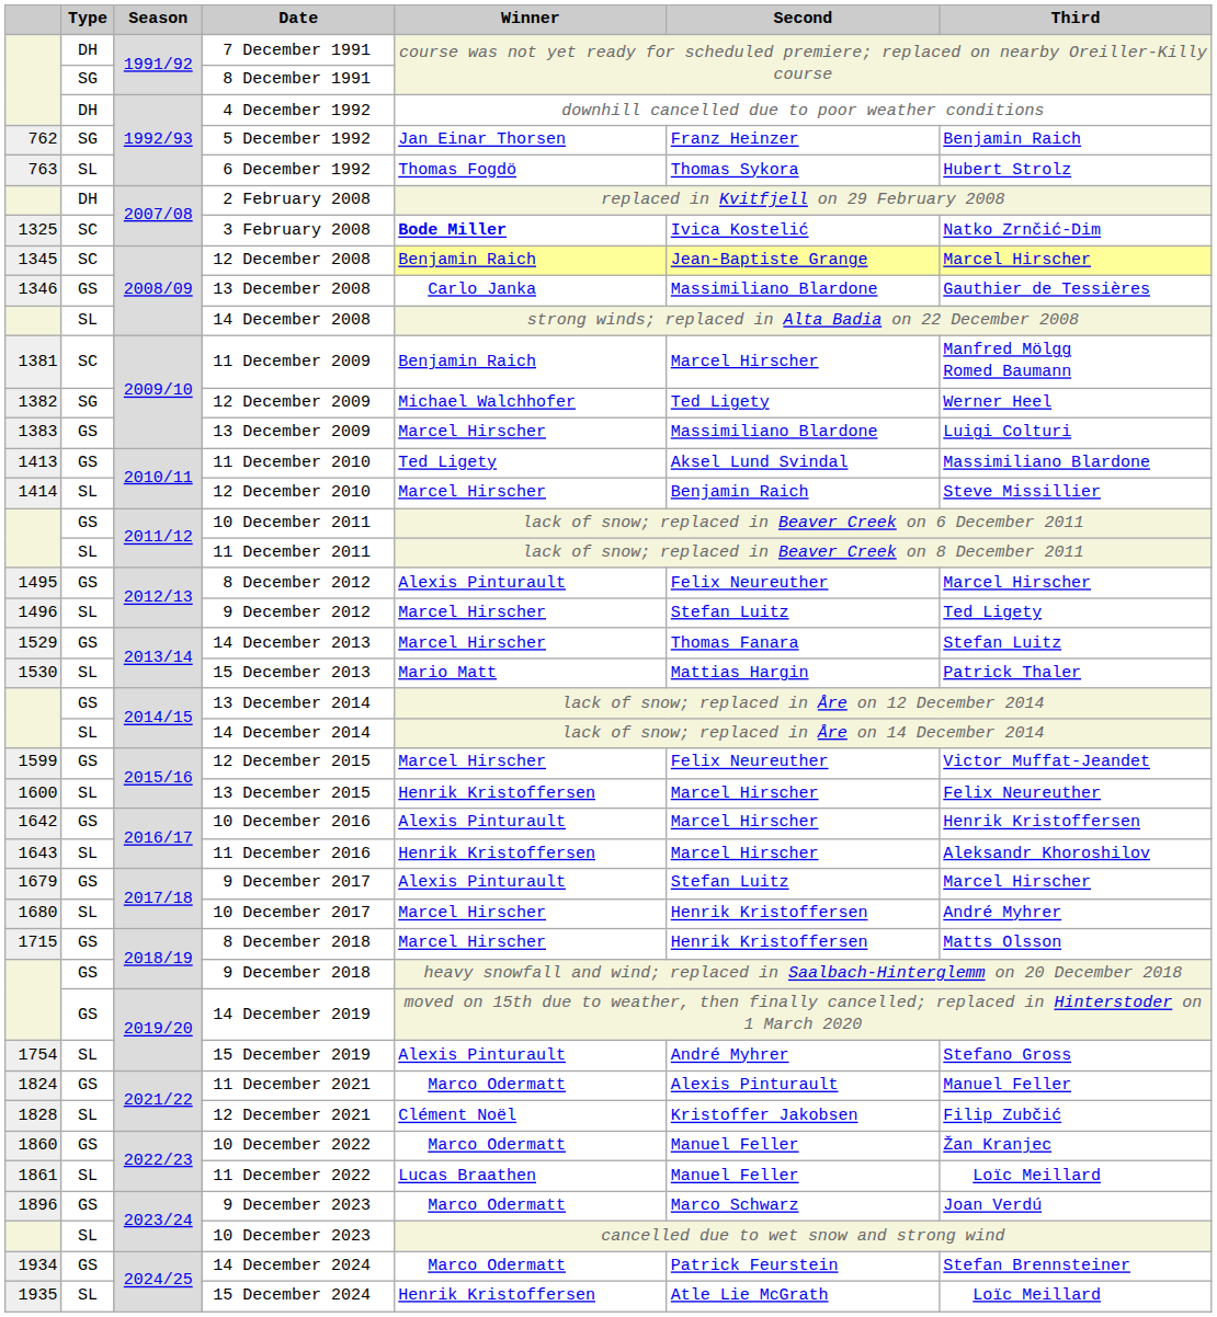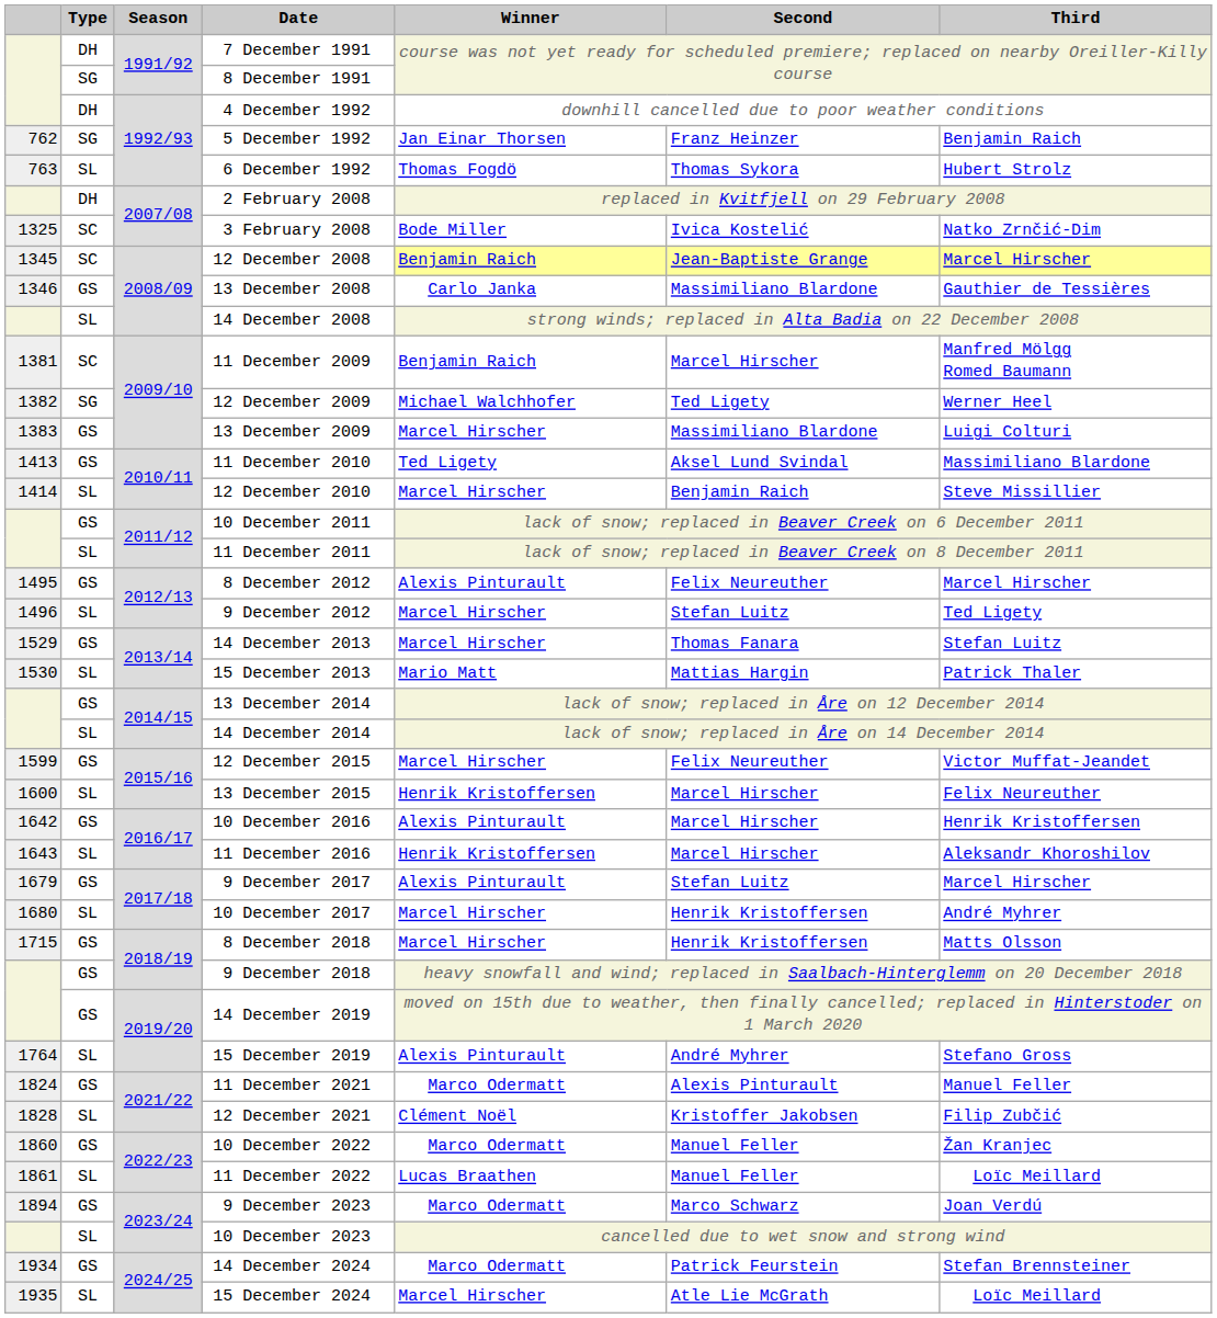 <table class="wikitable plainrowheaders" style="background:#fff; font-size:86%; line-height:15px; border:grey solid 1px; border-collapse:collapse;">
 <tr>
 <th style="background-color: #ccc;" width="33"></th>
 <th style="background-color: #ccc;" width="30">Type</th>
 <th style="background-color: #ccc;" width="55">Season</th>
 <th style="background-color: #ccc;" width="125">Date</th>
 <th style="background:#ccc;" width="180">Winner</th>
 <th style="background:#ccc;" width="180">Second</th>
 <th style="background:#ccc;" width="180">Third</th>
 </tr>
 <tr>
 <td bgcolor=#F5F5DC rowspan=3></td>
 <td align=center>DH</td>
 <td bgcolor=gainsboro align=center rowspan=2><a href='#'>1991/92</a></td>
 <td align=right>7 December 1991  </td>
 <td colspan=3 rowspan=2 bgcolor=#F5F5DC align=center style=color:#696969><em>course was not yet ready for scheduled premiere; replaced on nearby Oreiller-Killy course</em></td>
 </tr>
 <tr>
 <td align=center>SG</td>
 <td align=right>8 December 1991  </td>
 </tr>
 <tr>
 <td align=center>DH</td>
 <td bgcolor=gainsboro align=center rowspan=3><a href='#'>1992/93</a></td>
 <td align=right>4 December 1992  </td>
 <td colspan=3 align=center style=color:#696969><em>downhill cancelled due to poor weather conditions</em></td>
 </tr>
 <tr>
 <td align=right align=center bgcolor="#EFEFEF">762</td>
 <td align=center>SG</td>
 <td align=right>5 December 1992  </td>
 <td> <a href='#'>Jan Einar Thorsen</a></td>
 <td> <a href='#'>Franz Heinzer</a></td>
 <td> <a href='#'>Benjamin Raich</a></td>
 </tr>
 <tr>
 <td align=right align=center bgcolor="#EFEFEF">763</td>
 <td align=center>SL</td>
 <td align=right>6 December 1992  </td>
 <td> <a href='#'>Thomas Fogdö</a></td>
 <td> <a href='#'>Thomas Sykora</a></td>
 <td> <a href='#'>Hubert Strolz</a></td>
 </tr>
 <tr>
 <td align=right align=center bgcolor="#F5F5DC"></td>
 <td align=center>DH</td>
 <td bgcolor=gainsboro align=center rowspan=2><a href='#'>2007/08</a></td>
 <td align=right>2 February 2008  </td>
 <td colspan=3 align=center bgcolor=#F5F5DC style=color:#696969><em>replaced in <a href='#'>Kvitfjell</a> on 29 February 2008</em></td>
 </tr>
 <tr>
 <td align=right align=center bgcolor="#EFEFEF">1325</td>
 <td align=center>SC</td>
 <td align=right>3 February 2008  </td>
-<td><strong> <a href='#'>Bode Miller</a></strong></td>
+<td> <a href='#'>Bode Miller</a></td>
 <td> <a href='#'>Ivica Kostelić</a></td>
 <td> <a href='#'>Natko Zrnčić-Dim</a></td>
 </tr>
 <tr>
 <td align=right align=center bgcolor="#EFEFEF">1345</td>
 <td align=center>SC</td>
 <td bgcolor=gainsboro align=center rowspan=3><a href='#'>2008/09</a></td>
 <td align=right>12 December 2008  </td>
 <td bgcolor=#FFFF99> <a href='#'>Benjamin Raich</a></td>
 <td bgcolor=#FFFF99> <a href='#'>Jean-Baptiste Grange</a></td>
 <td bgcolor=#FFFF99> <a href='#'>Marcel Hirscher</a></td>
 </tr>
 <tr>
 <td align=right align=center bgcolor="#EFEFEF">1346</td>
 <td align=center>GS</td>
 <td align=right>13 December 2008  </td>
 <td>   <a href='#'>Carlo Janka</a></td>
 <td> <a href='#'>Massimiliano Blardone</a></td>
 <td> <a href='#'>Gauthier de Tessières</a></td>
 </tr>
 <tr>
 <td align=right align=center bgcolor="#F5F5DC"></td>
 <td align=center>SL</td>
 <td align=right>14 December 2008  </td>
 <td colspan=3 align=center bgcolor=#F5F5DC style=color:#696969><em>strong winds; replaced in <a href='#'>Alta Badia</a> on 22 December 2008</em></td>
 </tr>
 <tr>
 <td align=right align=center bgcolor="#EFEFEF">1381</td>
 <td align=center>SC</td>
 <td bgcolor=gainsboro align=center rowspan=3><a href='#'>2009/10</a></td>
 <td align=right>11 December 2009  </td>
 <td> <a href='#'>Benjamin Raich</a></td>
 <td> <a href='#'>Marcel Hirscher</a></td>
 <td> <a href='#'>Manfred Mölgg</a><br> <a href='#'>Romed Baumann</a></td>
 </tr>
 <tr>
 <td align=right align=center bgcolor="#EFEFEF">1382</td>
 <td align=center>SG</td>
 <td align=right>12 December 2009  </td>
 <td> <a href='#'>Michael Walchhofer</a></td>
 <td> <a href='#'>Ted Ligety</a></td>
 <td> <a href='#'>Werner Heel</a></td>
 </tr>
 <tr>
 <td align=right align=center bgcolor="#EFEFEF">1383</td>
 <td align=center>GS</td>
 <td align=right>13 December 2009  </td>
 <td> <a href='#'>Marcel Hirscher</a></td>
 <td> <a href='#'>Massimiliano Blardone</a></td>
 <td> <a href='#'>Luigi Colturi</a></td>
 </tr>
 <tr>
 <td align=right align=center bgcolor="#EFEFEF">1413</td>
 <td align=center>GS</td>
 <td bgcolor=gainsboro align=center rowspan=2><a href='#'>2010/11</a></td>
 <td align=right>11 December 2010  </td>
 <td> <a href='#'>Ted Ligety</a></td>
 <td> <a href='#'>Aksel Lund Svindal</a></td>
 <td> <a href='#'>Massimiliano Blardone</a></td>
 </tr>
 <tr>
 <td align=right align=center bgcolor="#EFEFEF">1414</td>
 <td align=center>SL</td>
 <td align=right>12 December 2010  </td>
 <td> <a href='#'>Marcel Hirscher</a></td>
 <td> <a href='#'>Benjamin Raich</a></td>
 <td> <a href='#'>Steve Missillier</a></td>
 </tr>
 <tr>
 <td align=right align=center bgcolor="#F5F5DC" rowspan=2></td>
 <td align=center>GS</td>
 <td bgcolor=gainsboro align=center rowspan=2><a href='#'>2011/12</a></td>
 <td align=right>10 December 2011  </td>
 <td colspan=3 align=center bgcolor=#F5F5DC style=color:#696969><em>lack of snow; replaced in <a href='#'>Beaver Creek</a> on 6 December 2011</em></td>
 </tr>
 <tr>
 <td align=center>SL</td>
 <td align=right>11 December 2011  </td>
 <td colspan=3 align=center bgcolor=#F5F5DC style=color:#696969><em>lack of snow; replaced in <a href='#'>Beaver Creek</a> on 8 December 2011</em></td>
 </tr>
 <tr>
 <td align=right align=center bgcolor="#EFEFEF">1495</td>
 <td align=center>GS</td>
 <td bgcolor=gainsboro align=center rowspan=2><a href='#'>2012/13</a></td>
 <td align=right>8 December 2012  </td>
 <td> <a href='#'>Alexis Pinturault</a></td>
 <td> <a href='#'>Felix Neureuther</a></td>
 <td> <a href='#'>Marcel Hirscher</a></td>
 </tr>
 <tr>
 <td align=right align=center bgcolor="#EFEFEF">1496</td>
 <td align=center>SL</td>
 <td align=right>9 December 2012  </td>
 <td> <a href='#'>Marcel Hirscher</a></td>
 <td> <a href='#'>Stefan Luitz</a></td>
 <td> <a href='#'>Ted Ligety</a></td>
 </tr>
 <tr>
 <td align=right align=center bgcolor="#EFEFEF">1529</td>
 <td align=center>GS</td>
 <td bgcolor=gainsboro align=center rowspan=2><a href='#'>2013/14</a></td>
 <td align=right>14 December 2013  </td>
 <td> <a href='#'>Marcel Hirscher</a></td>
 <td> <a href='#'>Thomas Fanara</a></td>
 <td> <a href='#'>Stefan Luitz</a></td>
 </tr>
 <tr>
 <td align=right align=center bgcolor="#EFEFEF">1530</td>
 <td align=center>SL</td>
 <td align=right>15 December 2013  </td>
 <td> <a href='#'>Mario Matt</a></td>
 <td> <a href='#'>Mattias Hargin</a></td>
 <td> <a href='#'>Patrick Thaler</a></td>
 </tr>
 <tr>
 <td align=right align=center bgcolor="#F5F5DC" rowspan=2></td>
 <td align=center>GS</td>
 <td bgcolor=gainsboro align=center rowspan=2><a href='#'>2014/15</a></td>
 <td align=right>13 December 2014  </td>
 <td colspan=3 align=center bgcolor=#F5F5DC style=color:#696969><em>lack of snow; replaced in <a href='#'>Åre</a> on 12 December 2014</em></td>
 </tr>
 <tr>
 <td align=center>SL</td>
 <td align=right>14 December 2014  </td>
 <td colspan=3 align=center bgcolor=#F5F5DC style=color:#696969><em>lack of snow; replaced in <a href='#'>Åre</a> on 14 December 2014</em></td>
 </tr>
 <tr>
 <td align=right align=center bgcolor="#EFEFEF">1599</td>
 <td align=center>GS</td>
 <td bgcolor=gainsboro align=center rowspan=2><a href='#'>2015/16</a></td>
 <td align=right>12 December 2015  </td>
 <td> <a href='#'>Marcel Hirscher</a></td>
 <td> <a href='#'>Felix Neureuther</a></td>
 <td> <a href='#'>Victor Muffat-Jeandet</a></td>
 </tr>
 <tr>
 <td align=right align=center bgcolor="#EFEFEF">1600</td>
 <td align=center>SL</td>
 <td align=right>13 December 2015  </td>
 <td> <a href='#'>Henrik Kristoffersen</a></td>
 <td> <a href='#'>Marcel Hirscher</a></td>
 <td> <a href='#'>Felix Neureuther</a></td>
 </tr>
 <tr>
 <td align=right align=center bgcolor="#EFEFEF">1642</td>
 <td align=center>GS</td>
 <td bgcolor=gainsboro align=center rowspan=2><a href='#'>2016/17</a></td>
 <td align=right>10 December 2016  </td>
 <td> <a href='#'>Alexis Pinturault</a></td>
 <td> <a href='#'>Marcel Hirscher</a></td>
 <td> <a href='#'>Henrik Kristoffersen</a></td>
 </tr>
 <tr>
 <td align=right align=center bgcolor="#EFEFEF">1643</td>
 <td align=center>SL</td>
 <td align=right>11 December 2016  </td>
 <td> <a href='#'>Henrik Kristoffersen</a></td>
 <td> <a href='#'>Marcel Hirscher</a></td>
 <td> <a href='#'>Aleksandr Khoroshilov</a></td>
 </tr>
 <tr>
 <td align=right align=center bgcolor="#EFEFEF">1679</td>
 <td align=center>GS</td>
 <td bgcolor=gainsboro align=center rowspan=2><a href='#'>2017/18</a></td>
 <td align=right>9 December 2017  </td>
 <td> <a href='#'>Alexis Pinturault</a></td>
 <td> <a href='#'>Stefan Luitz</a></td>
 <td> <a href='#'>Marcel Hirscher</a></td>
 </tr>
 <tr>
 <td align=right align=center bgcolor="#EFEFEF">1680</td>
 <td align=center>SL</td>
 <td align=right>10 December 2017  </td>
 <td> <a href='#'>Marcel Hirscher</a></td>
 <td> <a href='#'>Henrik Kristoffersen</a></td>
 <td> <a href='#'>André Myhrer</a></td>
 </tr>
 <tr>
 <td align=right align=center bgcolor="#EFEFEF">1715</td>
 <td align=center>GS</td>
 <td bgcolor=gainsboro align=center rowspan=2><a href='#'>2018/19</a></td>
 <td align=right>8 December 2018  </td>
 <td> <a href='#'>Marcel Hirscher</a></td>
 <td> <a href='#'>Henrik Kristoffersen</a></td>
 <td> <a href='#'>Matts Olsson</a></td>
 </tr>
 <tr>
 <td align=right align=center bgcolor="#F5F5DC" rowspan=2></td>
 <td align=center>GS</td>
 <td align=right>9 December 2018  </td>
 <td colspan=3 align=center bgcolor=#F5F5DC style=color:#696969><em>heavy snowfall and wind; replaced in <a href='#'>Saalbach-Hinterglemm</a> on 20 December 2018</em></td>
 </tr>
 <tr>
 <td align=center>GS</td>
 <td bgcolor=gainsboro align=center rowspan=2><a href='#'>2019/20</a></td>
 <td align=right>14 December 2019  </td>
 <td colspan=3 align=center bgcolor=#F5F5DC style=color:#696969><em>moved on 15th due to weather, then finally cancelled; replaced in <a href='#'>Hinterstoder</a> on 1 March 2020</em></td>
 </tr>
 <tr>
-<td align=right align=center bgcolor="#EFEFEF">1754</td>
+<td align=right align=center bgcolor="#EFEFEF">1764</td>
 <td align=center>SL</td>
 <td align=right>15 December 2019  </td>
 <td> <a href='#'>Alexis Pinturault</a></td>
 <td> <a href='#'>André Myhrer</a></td>
 <td> <a href='#'>Stefano Gross</a></td>
 </tr>
 <tr>
 <td align=right align=center bgcolor="#EFEFEF">1824</td>
 <td align=center>GS</td>
 <td bgcolor=gainsboro align=center rowspan=2><a href='#'>2021/22</a></td>
 <td align=right>11 December 2021  </td>
 <td>   <a href='#'>Marco Odermatt</a></td>
 <td> <a href='#'>Alexis Pinturault</a></td>
 <td> <a href='#'>Manuel Feller</a></td>
 </tr>
 <tr>
 <td align=right align=center bgcolor="#EFEFEF">1828</td>
 <td align=center>SL</td>
 <td align=right>12 December 2021  </td>
 <td> <a href='#'>Clément Noël</a></td>
 <td> <a href='#'>Kristoffer Jakobsen</a></td>
 <td> <a href='#'>Filip Zubčić</a></td>
 </tr>
 <tr>
 <td align=right align=center bgcolor="#EFEFEF">1860</td>
 <td align=center>GS</td>
 <td bgcolor=gainsboro align=center rowspan=2><a href='#'>2022/23</a></td>
 <td align=right>10 December 2022  </td>
 <td>   <a href='#'>Marco Odermatt</a></td>
 <td> <a href='#'>Manuel Feller</a></td>
 <td> <a href='#'>Žan Kranjec</a></td>
 </tr>
 <tr>
 <td align=right align=center bgcolor="#EFEFEF">1861</td>
 <td align=center>SL</td>
 <td align=right>11 December 2022  </td>
 <td> <a href='#'>Lucas Braathen</a></td>
 <td> <a href='#'>Manuel Feller</a></td>
 <td>   <a href='#'>Loïc Meillard</a></td>
 </tr>
 <tr>
-<td align=right align=center bgcolor="#EFEFEF">1896</td>
+<td align=right align=center bgcolor="#EFEFEF">1894</td>
 <td align=center>GS</td>
 <td bgcolor=gainsboro align=center rowspan=2><a href='#'>2023/24</a></td>
 <td align=right>9 December 2023  </td>
 <td>   <a href='#'>Marco Odermatt</a></td>
 <td> <a href='#'>Marco Schwarz</a></td>
 <td> <a href='#'>Joan Verdú</a></td>
 </tr>
 <tr>
 <td bgcolor="F5F5DC"></td>
 <td align=center>SL</td>
 <td align="right">10 December 2023  </td>
 <td colspan=3 align=center bgcolor="F5F5DC" style=color:#696969><em>cancelled due to wet snow and strong wind</em></td>
 </tr>
 <tr>
 <td align=right align=center bgcolor="#EFEFEF">1934</td>
 <td align=center>GS</td>
 <td bgcolor=gainsboro align=center rowspan=2><a href='#'>2024/25</a></td>
 <td align=right>14 December 2024  </td>
 <td>   <a href='#'>Marco Odermatt</a></td>
 <td> <a href='#'>Patrick Feurstein</a></td>
 <td> <a href='#'>Stefan Brennsteiner</a></td>
 </tr>
 <tr>
 <td align=right align=center bgcolor="#EFEFEF">1935</td>
 <td align=center>SL</td>
 <td align=right>15 December 2024  </td>
-<td> <a href='#'>Henrik Kristoffersen</a></td>
+<td> <a href='#'>Marcel Hirscher</a></td>
 <td> <a href='#'>Atle Lie McGrath</a></td>
 <td>   <a href='#'>Loïc Meillard</a></td>
 </tr>
 </table>
